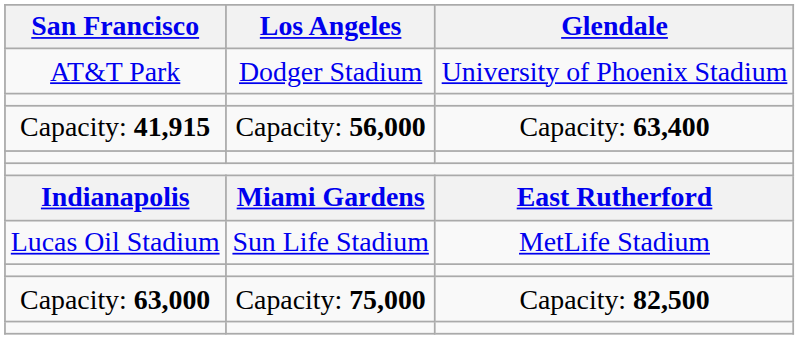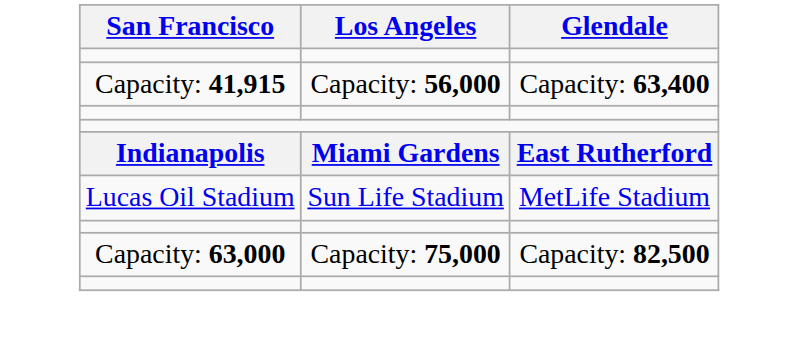 <table class="wikitable" style="margin:0.5em auto; text-align:center">
 <tr>
 <th><a href='#'>San Francisco</a></th>
 <th><a href='#'>Los Angeles</a></th>
 <th><a href='#'>Glendale</a></th>
-</tr>
-<tr>
-<td align="center"><a href='#'>AT&T Park</a></td>
-<td align="center"><a href='#'>Dodger Stadium</a></td>
-<td align="center"><a href='#'>University of Phoenix Stadium</a></td>
 </tr>
 <tr>
 <td><small></small></td>
 <td><small></small></td>
 <td><small></small></td>
 </tr>
 <tr>
 <td>Capacity: <strong>41,915</strong></td>
 <td>Capacity: <strong>56,000</strong></td>
 <td>Capacity: <strong>63,400</strong></td>
 </tr>
 <tr>
 <td></td>
 <td></td>
 <td></td>
 </tr>
 <tr>
 <td colspan="3"></td>
 </tr>
 <tr>
 <th><a href='#'>Indianapolis</a></th>
 <th><a href='#'>Miami Gardens</a></th>
 <th><a href='#'>East Rutherford</a></th>
 </tr>
 <tr>
 <td><a href='#'>Lucas Oil Stadium</a></td>
 <td><a href='#'>Sun Life Stadium</a></td>
 <td><a href='#'>MetLife Stadium</a></td>
 </tr>
 <tr>
 <td><small></small></td>
 <td><small></small></td>
 <td><small></small></td>
 </tr>
 <tr>
 <td>Capacity: <strong>63,000</strong></td>
 <td>Capacity: <strong>75,000</strong></td>
 <td>Capacity: <strong>82,500</strong></td>
 </tr>
 <tr>
 <td></td>
 <td></td>
 <td></td>
 </tr>
 </table>
